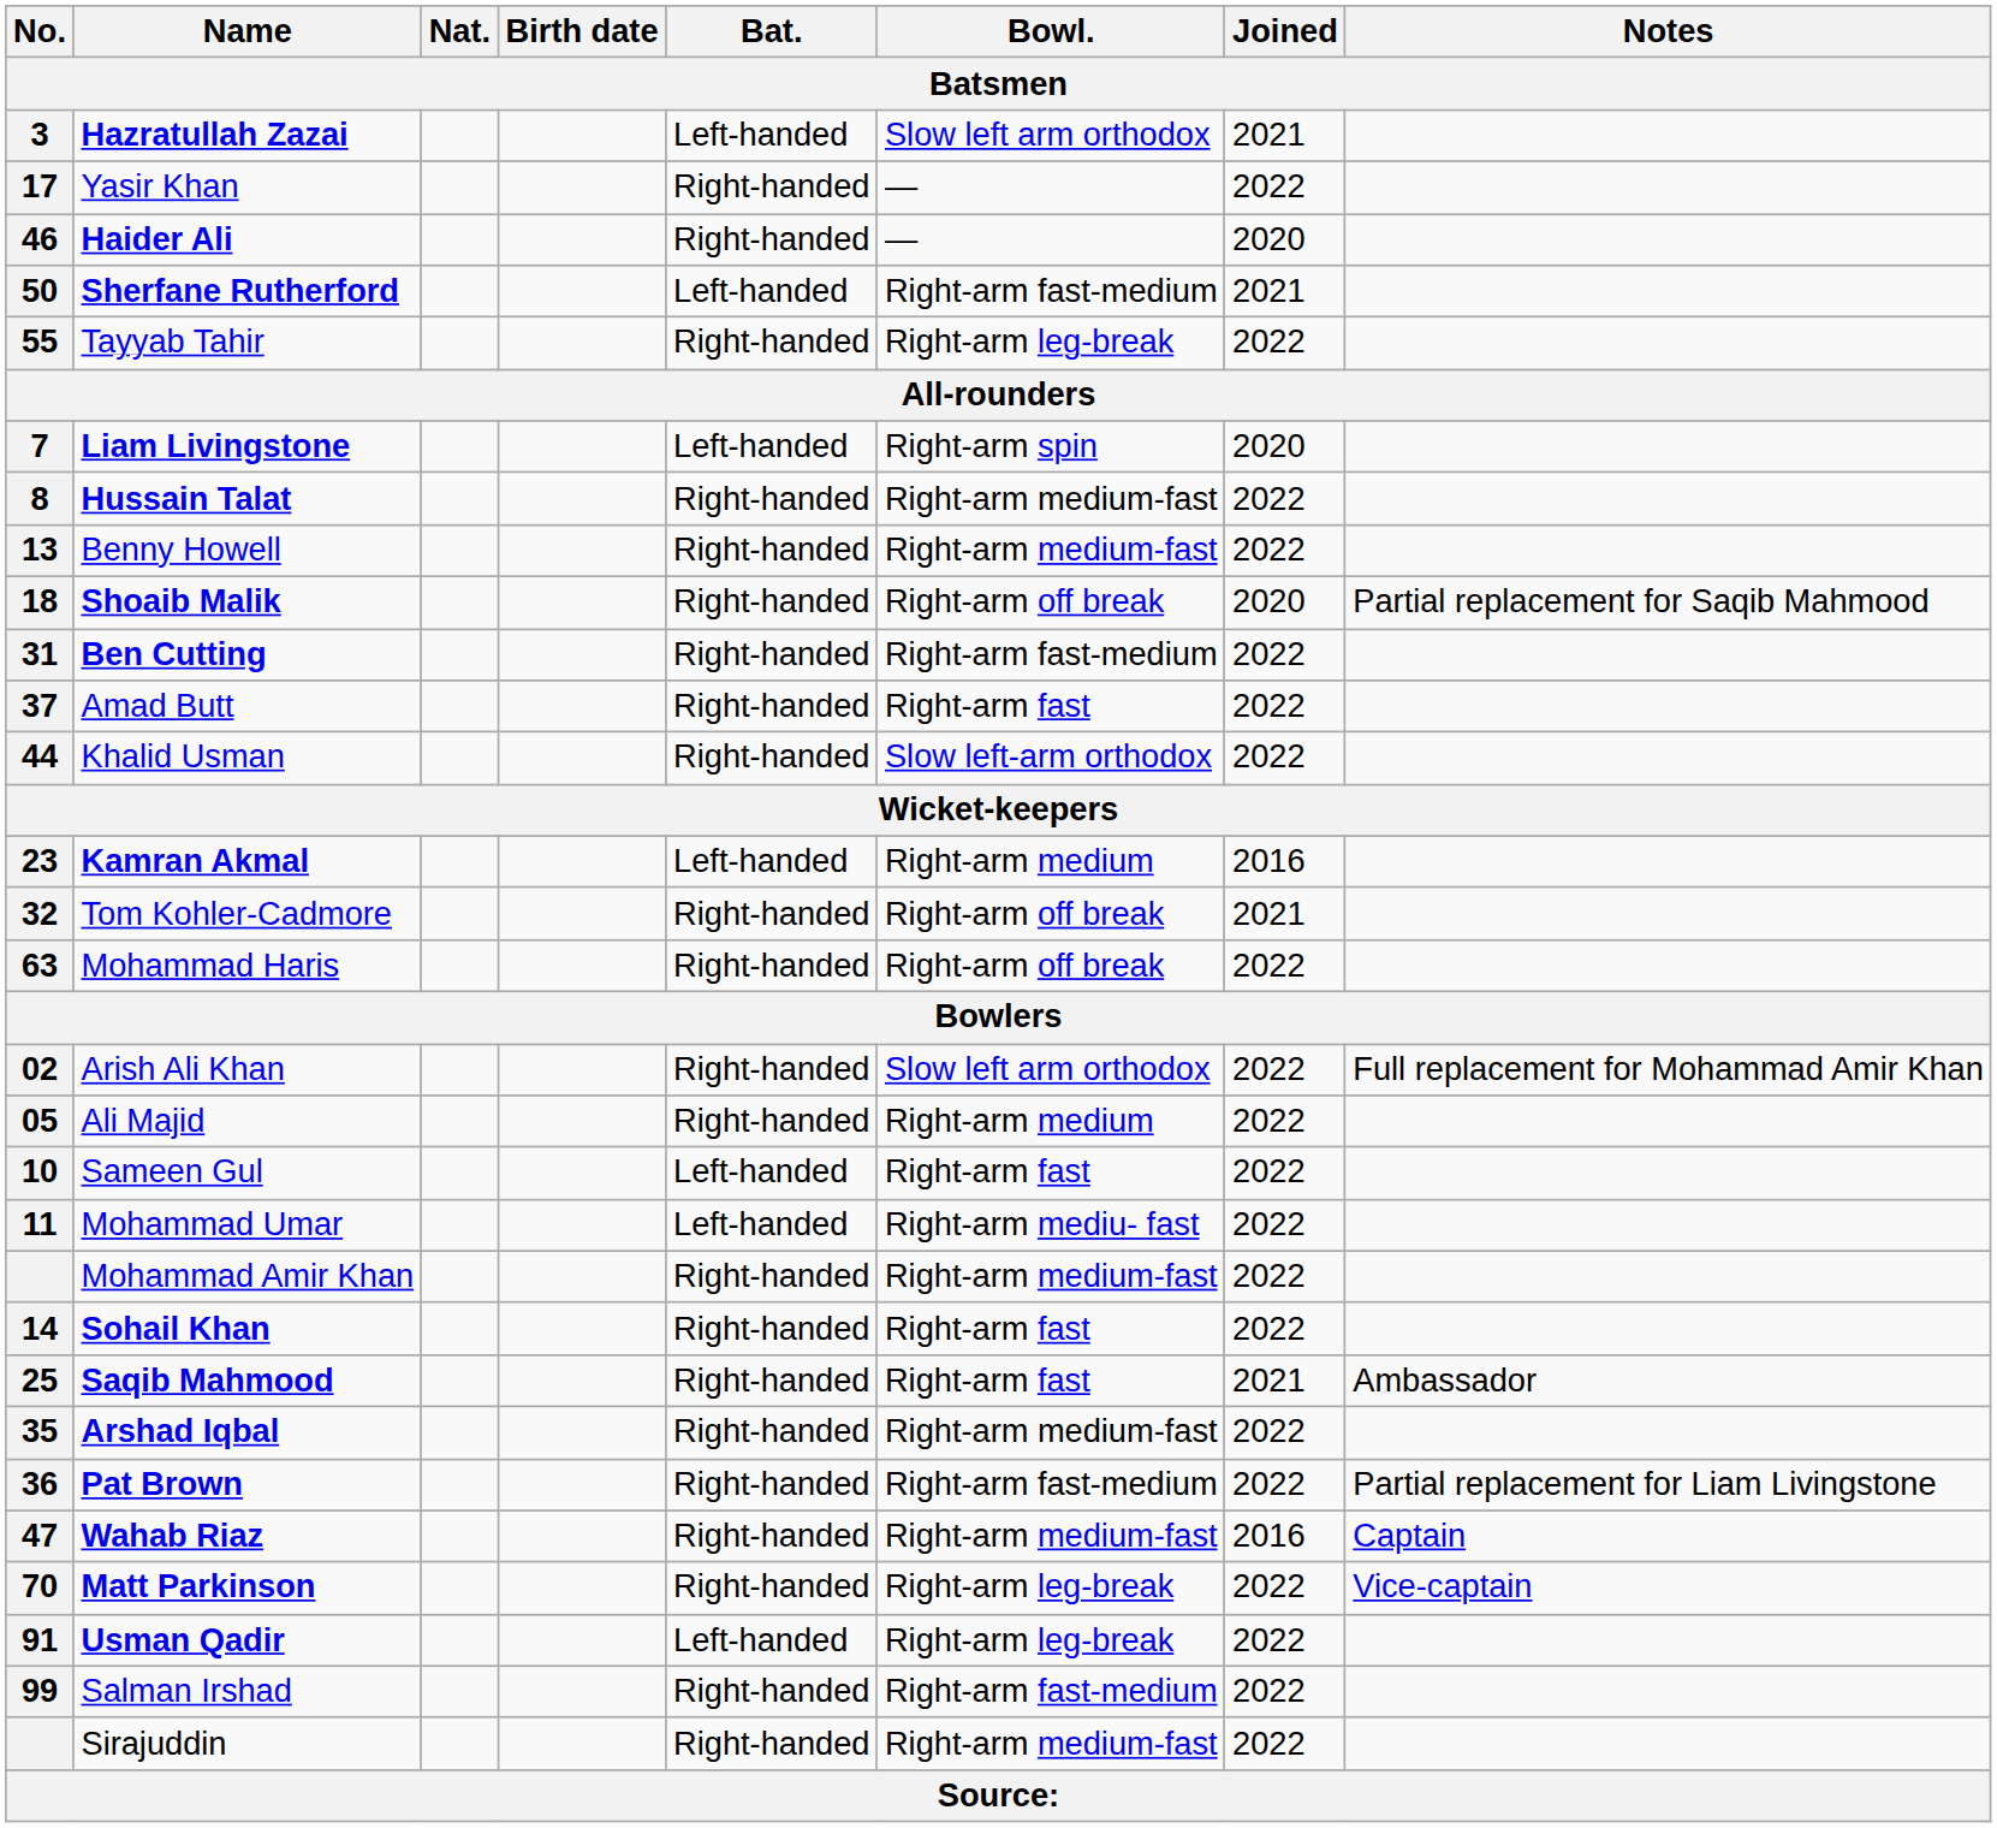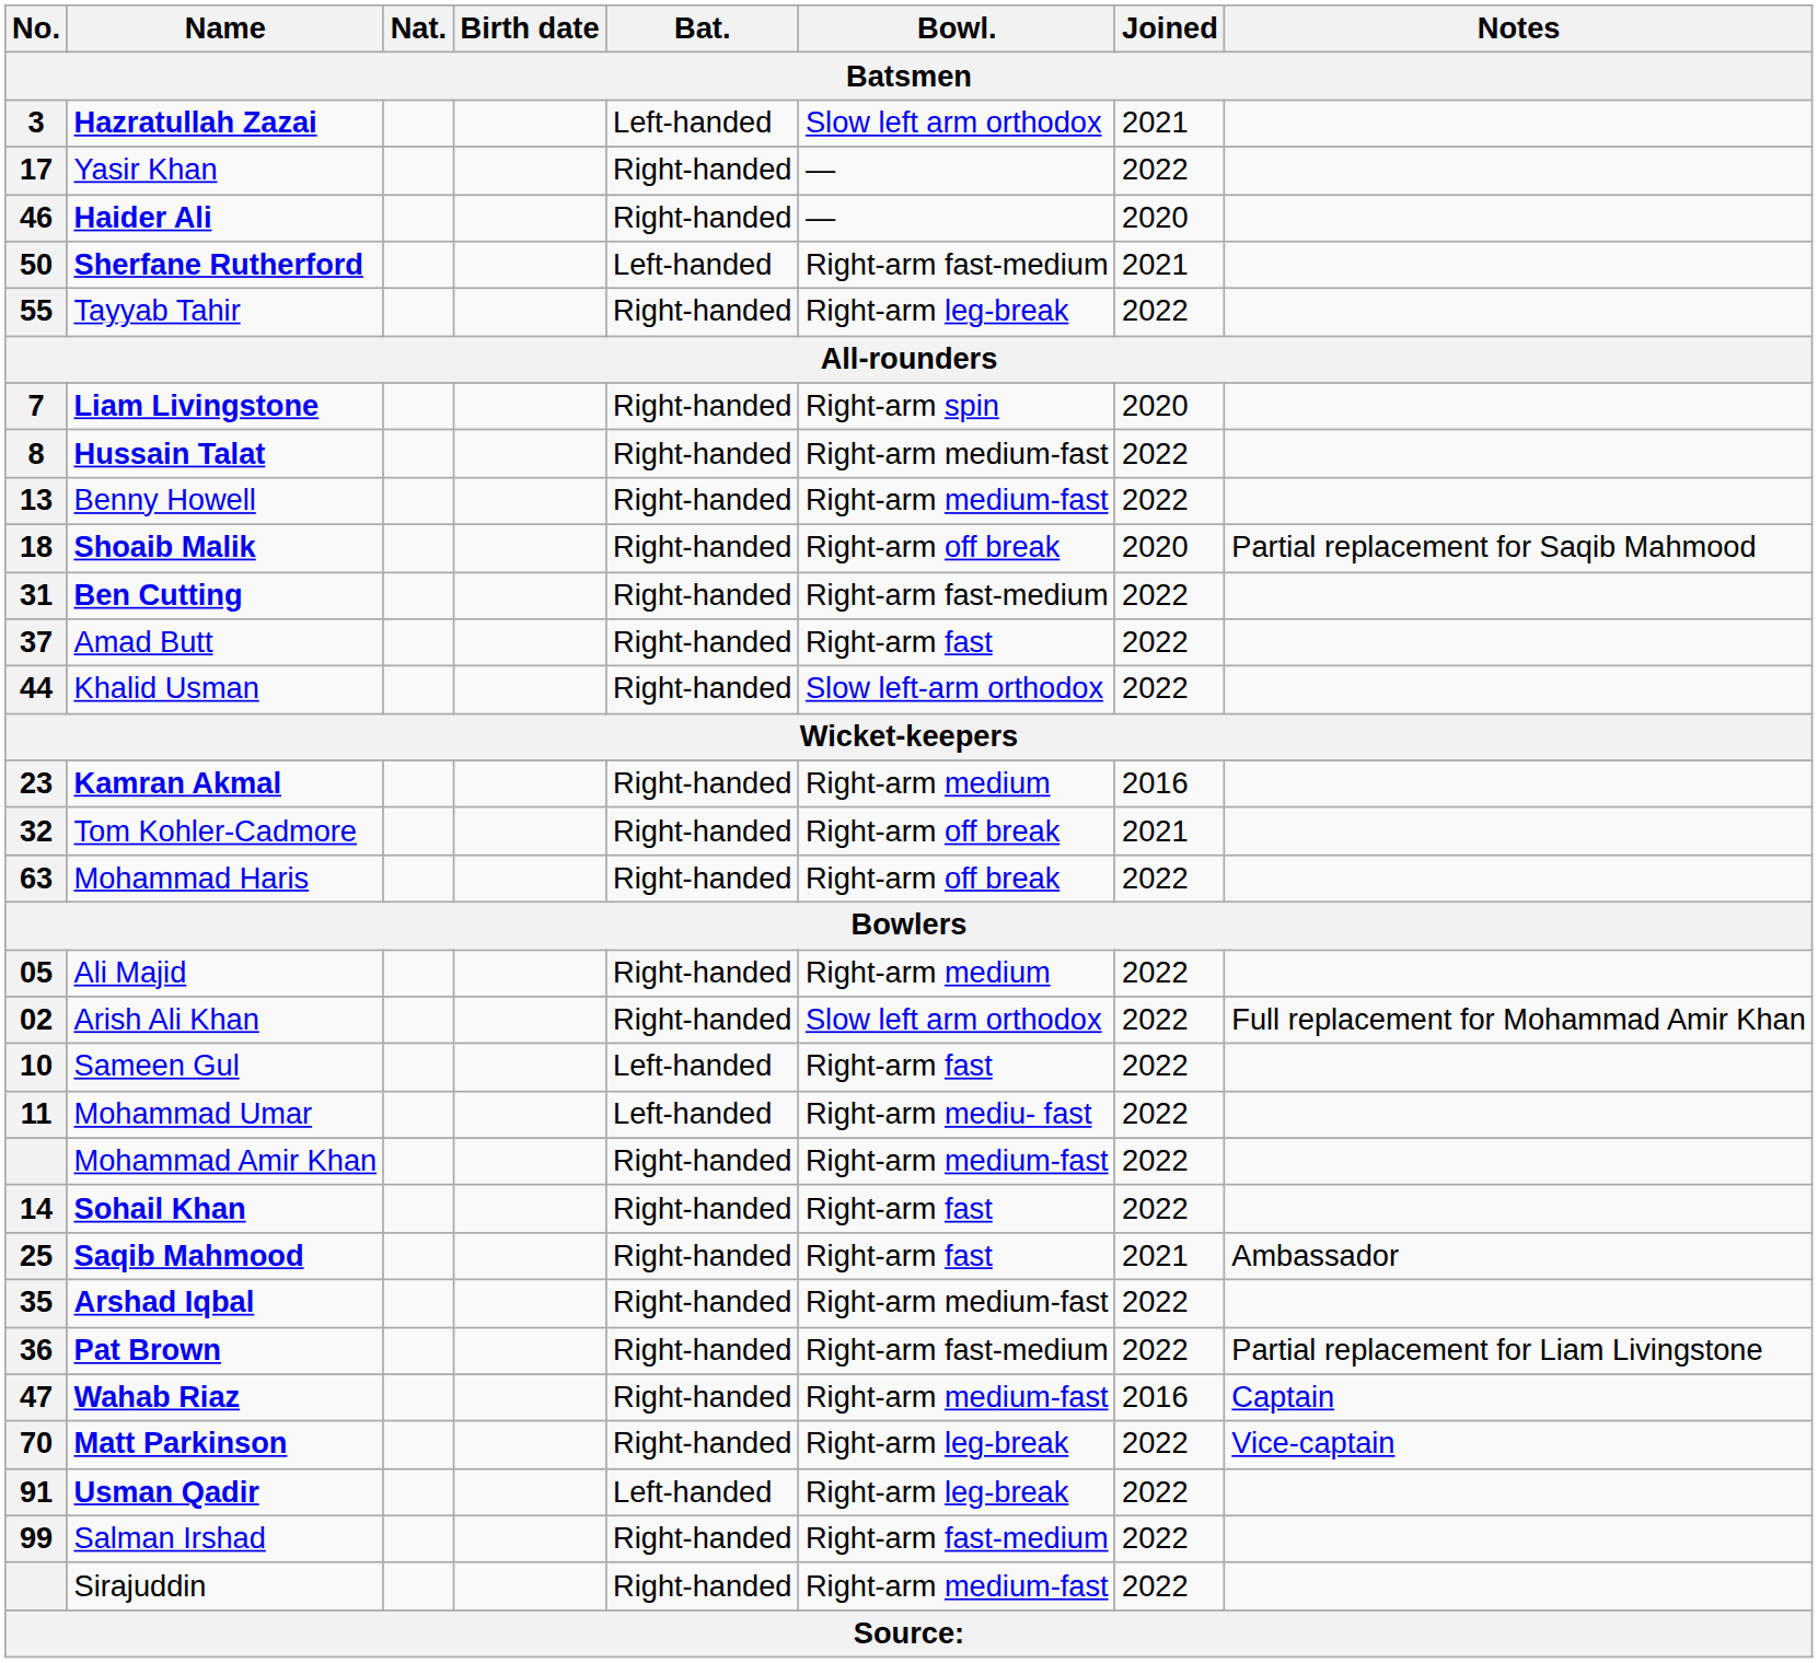 <table class="wikitable">
 <tr>
 <th>No.</th>
 <th>Name</th>
 <th>Nat.</th>
 <th>Birth date</th>
 <th>Bat.</th>
 <th>Bowl.</th>
 <th>Joined</th>
 <th>Notes</th>
 </tr>
 <tr>
 <th colspan="8">Batsmen</th>
 </tr>
 <tr>
 <th>3</th>
 <td><strong><a href='#'>Hazratullah Zazai</a></strong></td>
 <td></td>
 <td></td>
 <td>Left-handed</td>
 <td><a href='#'>Slow left arm  orthodox</a></td>
 <td>2021</td>
 <td></td>
 </tr>
 <tr>
 <th>17</th>
 <td><a href='#'>Yasir Khan</a></td>
 <td></td>
 <td></td>
 <td>Right-handed</td>
 <td>—</td>
 <td>2022</td>
 <td></td>
 </tr>
 <tr>
 <th>46</th>
 <td><strong><a href='#'>Haider Ali</a></strong></td>
 <td></td>
 <td></td>
 <td>Right-handed</td>
 <td>—</td>
 <td>2020</td>
 <td></td>
 </tr>
 <tr>
 <th>50</th>
 <td><strong><a href='#'>Sherfane Rutherford</a></strong></td>
 <td></td>
 <td></td>
 <td>Left-handed</td>
 <td>Right-arm fast-medium</td>
 <td>2021</td>
 <td></td>
 </tr>
 <tr>
 <th>55</th>
 <td><a href='#'>Tayyab Tahir</a></td>
 <td></td>
 <td></td>
 <td>Right-handed</td>
 <td>Right-arm <a href='#'>leg-break</a></td>
 <td>2022</td>
 <td></td>
 </tr>
 <tr>
 <th colspan="8">All-rounders</th>
 </tr>
 <tr>
 <th>7</th>
 <td><strong><a href='#'>Liam Livingstone</a></strong></td>
 <td></td>
 <td></td>
-<td>Left-handed</td>
+<td>Right-handed</td>
 <td>Right-arm <a href='#'>spin</a></td>
 <td>2020</td>
 <td></td>
 </tr>
 <tr>
 <th>8</th>
 <td><strong><a href='#'>Hussain Talat</a></strong></td>
 <td></td>
 <td></td>
 <td>Right-handed</td>
 <td>Right-arm medium-fast</td>
 <td>2022</td>
 <td></td>
 </tr>
 <tr>
 <th>13</th>
 <td><a href='#'>Benny Howell</a></td>
 <td></td>
 <td></td>
 <td>Right-handed</td>
 <td>Right-arm <a href='#'>medium-fast</a></td>
 <td>2022</td>
 <td></td>
 </tr>
 <tr>
 <th>18</th>
 <td><strong><a href='#'>Shoaib Malik</a></strong></td>
 <td></td>
 <td></td>
 <td>Right-handed</td>
 <td>Right-arm <a href='#'>off break</a></td>
 <td>2020</td>
 <td>Partial replacement for Saqib Mahmood</td>
 </tr>
 <tr>
 <th>31</th>
 <td><strong><a href='#'>Ben Cutting</a></strong></td>
 <td></td>
 <td></td>
 <td>Right-handed</td>
 <td>Right-arm fast-medium</td>
 <td>2022</td>
 <td></td>
 </tr>
 <tr>
 <th>37</th>
 <td><a href='#'>Amad Butt</a></td>
 <td></td>
 <td></td>
 <td>Right-handed</td>
 <td>Right-arm <a href='#'>fast</a></td>
 <td>2022</td>
 <td></td>
 </tr>
 <tr>
 <th>44</th>
 <td><a href='#'>Khalid Usman</a></td>
 <td></td>
 <td></td>
 <td>Right-handed</td>
 <td><a href='#'>Slow left-arm orthodox</a></td>
 <td>2022</td>
 <td></td>
 </tr>
 <tr>
 <th colspan="8">Wicket-keepers</th>
 </tr>
 <tr>
 <th>23</th>
 <td><strong><a href='#'>Kamran Akmal</a></strong></td>
 <td></td>
 <td></td>
-<td>Left-handed</td>
+<td>Right-handed</td>
 <td>Right-arm <a href='#'>medium</a></td>
 <td>2016</td>
 <td></td>
 </tr>
 <tr>
 <th>32</th>
 <td><a href='#'>Tom Kohler-Cadmore</a></td>
 <td></td>
 <td></td>
 <td>Right-handed</td>
 <td>Right-arm <a href='#'>off break</a></td>
 <td>2021</td>
 <td></td>
 </tr>
 <tr>
 <th>63</th>
 <td><a href='#'>Mohammad Haris</a></td>
 <td></td>
 <td></td>
 <td>Right-handed</td>
 <td>Right-arm <a href='#'>off break</a></td>
 <td>2022</td>
 <td></td>
 </tr>
 <tr>
 <th colspan="8">Bowlers</th>
 </tr>
 <tr>
+<th>05</th>
+<td><a href='#'>Ali Majid</a></td>
+<td></td>
+<td></td>
+<td>Right-handed</td>
+<td>Right-arm <a href='#'>medium</a></td>
+<td>2022</td>
+<td></td>
+</tr>
+<tr>
 <th>02</th>
 <td><a href='#'>Arish Ali Khan</a></td>
 <td></td>
 <td></td>
 <td>Right-handed</td>
 <td><a href='#'>Slow left arm orthodox</a></td>
 <td>2022</td>
 <td>Full replacement for Mohammad Amir Khan</td>
-</tr>
-<tr>
-<th>05</th>
-<td><a href='#'>Ali Majid</a></td>
-<td></td>
-<td></td>
-<td>Right-handed</td>
-<td>Right-arm <a href='#'>medium</a></td>
-<td>2022</td>
-<td></td>
 </tr>
 <tr>
 <th>10</th>
 <td><a href='#'>Sameen Gul</a></td>
 <td></td>
 <td></td>
 <td>Left-handed</td>
 <td>Right-arm <a href='#'>fast</a></td>
 <td>2022</td>
 <td></td>
 </tr>
 <tr>
 <th>11</th>
 <td><a href='#'>Mohammad Umar</a></td>
 <td></td>
 <td></td>
 <td>Left-handed</td>
 <td>Right-arm <a href='#'>mediu- fast</a></td>
 <td>2022</td>
 <td></td>
 </tr>
 <tr>
 <th></th>
 <td><a href='#'>Mohammad Amir Khan</a></td>
 <td></td>
 <td></td>
 <td>Right-handed</td>
 <td>Right-arm <a href='#'>medium-fast</a></td>
 <td>2022</td>
 <td></td>
 </tr>
 <tr>
 <th>14</th>
 <td><strong><a href='#'>Sohail Khan</a></strong></td>
 <td></td>
 <td></td>
 <td>Right-handed</td>
 <td>Right-arm <a href='#'>fast</a></td>
 <td>2022</td>
 <td></td>
 </tr>
 <tr>
 <th>25</th>
 <td><strong><a href='#'>Saqib Mahmood</a></strong></td>
 <td></td>
 <td></td>
 <td>Right-handed</td>
 <td>Right-arm <a href='#'>fast</a></td>
 <td>2021</td>
 <td>Ambassador</td>
 </tr>
 <tr>
 <th>35</th>
 <td><strong><a href='#'>Arshad Iqbal</a></strong></td>
 <td></td>
 <td></td>
 <td>Right-handed</td>
 <td>Right-arm medium-fast</td>
 <td>2022</td>
 <td></td>
 </tr>
 <tr>
 <th>36</th>
 <td><strong><a href='#'>Pat Brown</a></strong></td>
 <td></td>
 <td></td>
 <td>Right-handed</td>
 <td>Right-arm fast-medium</td>
 <td>2022</td>
 <td>Partial replacement for Liam Livingstone</td>
 </tr>
 <tr>
 <th>47</th>
 <td><strong><a href='#'>Wahab Riaz</a></strong></td>
 <td></td>
 <td></td>
 <td>Right-handed</td>
 <td>Right-arm <a href='#'>medium-fast</a></td>
 <td>2016</td>
 <td><a href='#'>Captain</a></td>
 </tr>
 <tr>
 <th>70</th>
 <td><strong><a href='#'>Matt Parkinson</a></strong></td>
 <td></td>
 <td></td>
 <td>Right-handed</td>
 <td>Right-arm <a href='#'>leg-break</a></td>
 <td>2022</td>
 <td><a href='#'>Vice-captain</a></td>
 </tr>
 <tr>
 <th>91</th>
 <td><strong><a href='#'>Usman Qadir</a></strong></td>
 <td></td>
 <td></td>
 <td>Left-handed</td>
 <td>Right-arm <a href='#'>leg-break</a></td>
 <td>2022</td>
 <td></td>
 </tr>
 <tr>
 <th>99</th>
 <td><a href='#'>Salman Irshad</a></td>
 <td></td>
 <td></td>
 <td>Right-handed</td>
 <td>Right-arm <a href='#'>fast-medium</a></td>
 <td>2022</td>
 <td></td>
 </tr>
 <tr>
 <th></th>
 <td>Sirajuddin</td>
 <td></td>
 <td></td>
 <td>Right-handed</td>
 <td>Right-arm <a href='#'>medium-fast</a></td>
 <td>2022</td>
 <td></td>
 </tr>
 <tr>
 <th colspan="8">Source: </th>
 </tr>
 </table>
